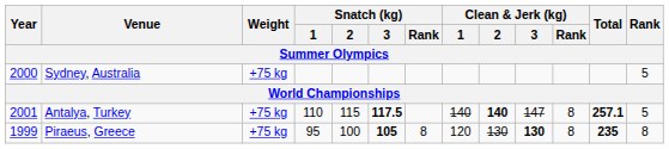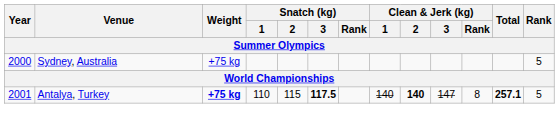 <table class = "wikitable" style="text-align:center;">
 <tr>
 <th rowspan=2 width=40>Year</th>
 <th rowspan=2 width=250>Venue</th>
 <th rowspan=2 width=60>Weight</th>
 <th colspan=4>Snatch (kg)</th>
 <th colspan=4>Clean & Jerk (kg)</th>
 <th rowspan=2 width=40>Total</th>
 <th rowspan=2 width=40>Rank</th>
 </tr>
 <tr>
 <th width=40>1</th>
 <th width=40>2</th>
 <th width=40>3</th>
 <th width=40>Rank</th>
 <th width=40>1</th>
 <th width=40>2</th>
 <th width=40>3</th>
 <th width=40>Rank</th>
 </tr>
 <tr>
 <th colspan=13><a href='#'>Summer Olympics</a></th>
 </tr>
 <tr>
 <td><a href='#'>2000</a></td>
 <td align=left> <a href='#'>Sydney</a>, <a href='#'>Australia</a></td>
 <td><a href='#'>+75 kg</a></td>
 <td></td>
 <td></td>
 <td></td>
 <td></td>
 <td></td>
 <td></td>
 <td></td>
 <td></td>
 <td></td>
 <td>5</td>
 </tr>
 <tr>
 <th colspan=13><a href='#'>World Championships</a></th>
 </tr>
 <tr>
 <td><a href='#'>2001</a></td>
 <td align=left> <a href='#'>Antalya</a>, <a href='#'>Turkey</a></td>
-<td><a href='#'>+75 kg</a></td>
+<td><strong><a href='#'>+75 kg</a></strong></td>
 <td>110</td>
 <td>115</td>
 <td><strong>117.5</strong></td>
 <td></td>
 <td><s>140</s></td>
 <td><strong>140</strong></td>
 <td><s>147</s></td>
 <td>8</td>
 <td><strong>257.1</strong></td>
 <td>5</td>
 </tr>
-<tr>
-<td><a href='#'>1999</a></td>
-<td align=left> <a href='#'>Piraeus</a>, <a href='#'>Greece</a></td>
-<td><a href='#'>+75 kg</a></td>
-<td>95</td>
-<td>100</td>
-<td><strong>105</strong></td>
-<td>8</td>
-<td>120</td>
-<td><s>130</s></td>
-<td><strong>130</strong></td>
-<td>8</td>
-<td><strong>235</strong></td>
-<td>8</td>
-</tr>
 </table>
